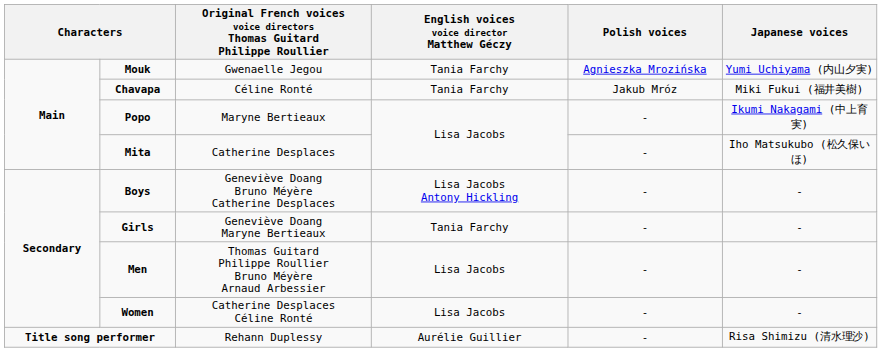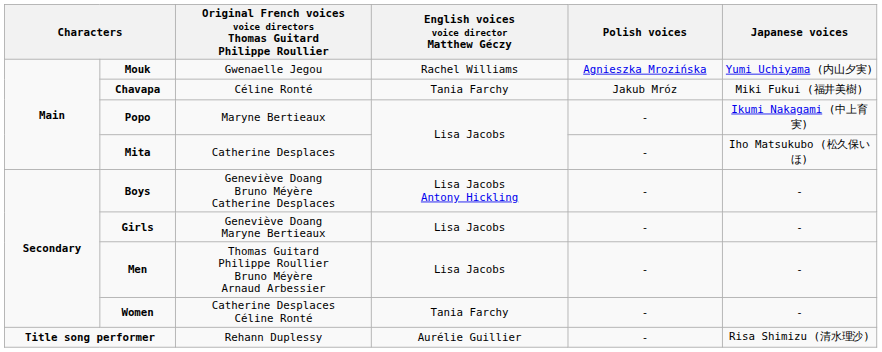 <table class="wikitable unsortable">
 <tr>
 <th colspan="2" width="200">Characters</th>
 <th width="230">Original French voices<br><small>voice directors</small><br>Thomas Guitard<br>Philippe Roullier</th>
 <th width="230">English voices<br><small>voice director</small><br>Matthew Géczy</th>
 <th width="180">Polish voices</th>
 <th width="180">Japanese voices</th>
 </tr>
 <tr>
 <td rowspan="4" align="center"><strong>Main</strong></td>
 <td align="center"><strong>Mouk</strong></td>
 <td align="center">Gwenaelle Jegou</td>
-<td align="center">Tania Farchy</td>
+<td align="center">Rachel Williams</td>
 <td align="center"><a href='#'>Agnieszka Mrozińska</a></td>
 <td align="center"><a href='#'>Yumi Uchiyama</a> (内山夕実)</td>
 </tr>
 <tr>
 <td align="center"><strong>Chavapa</strong></td>
 <td align="center">Céline Ronté</td>
 <td align="center">Tania Farchy</td>
 <td align="center">Jakub Mróz</td>
 <td align="center">Miki Fukui (福井美樹)</td>
 </tr>
 <tr>
 <td align="center"><strong>Popo</strong></td>
 <td align="center">Maryne Bertieaux</td>
 <td rowspan="2" align="center">Lisa Jacobs</td>
 <td align="center">-</td>
 <td align="center"><a href='#'>Ikumi Nakagami</a> (中上育実)</td>
 </tr>
 <tr>
 <td align="center"><strong>Mita</strong></td>
 <td align="center">Catherine Desplaces</td>
 <td align="center">-</td>
 <td align="center">Iho Matsukubo (松久保いほ)</td>
 </tr>
 <tr>
 <td rowspan="4" align="center"><strong>Secondary</strong></td>
 <td align="center"><strong>Boys</strong></td>
 <td align="center">Geneviève Doang<br>Bruno Méyère<br>Catherine Desplaces</td>
 <td align="center">Lisa Jacobs<br><a href='#'>Antony Hickling</a></td>
 <td align="center">-</td>
 <td align="center">-</td>
 </tr>
 <tr>
 <td align="center"><strong>Girls</strong></td>
 <td align="center">Geneviève Doang<br>Maryne Bertieaux</td>
-<td align="center">Tania Farchy</td>
+<td align="center">Lisa Jacobs</td>
 <td align="center">-</td>
 <td align="center">-</td>
 </tr>
 <tr>
 <td align="center"><strong>Men</strong></td>
 <td align="center">Thomas Guitard<br>Philippe Roullier<br>Bruno Méyère<br>Arnaud Arbessier</td>
 <td align="center">Lisa Jacobs</td>
 <td align="center">-</td>
 <td align="center">-</td>
 </tr>
 <tr>
 <td align="center"><strong>Women</strong></td>
 <td align="center">Catherine Desplaces<br>Céline Ronté</td>
-<td align="center">Lisa Jacobs</td>
+<td align="center">Tania Farchy</td>
 <td align="center">-</td>
 <td align="center">-</td>
 </tr>
 <tr>
 <td colspan="2" align="center"><strong>Title song performer</strong></td>
 <td align="center">Rehann Duplessy</td>
 <td align="center">Aurélie Guillier</td>
 <td align="center">-</td>
 <td align="center">Risa Shimizu (清水理沙)</td>
 </tr>
 </table>
